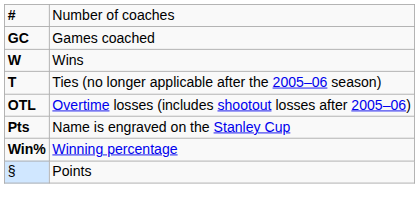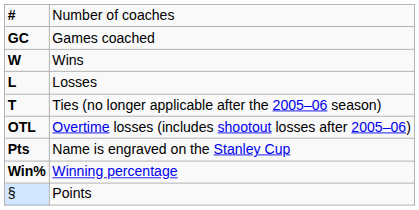 <table class="wikitable">
 <tr>
 <td><strong>#</strong></td>
 <td>Number of coaches</td>
 </tr>
 <tr>
 <td><strong>GC</strong></td>
 <td>Games coached</td>
 </tr>
 <tr>
 <td><strong>W</strong></td>
 <td>Wins</td>
+</tr>
+<tr>
+<td><strong>L</strong></td>
+<td>Losses</td>
 </tr>
 <tr>
 <td><strong>T</strong></td>
 <td>Ties (no longer applicable after the <a href='#'>2005–06</a> season)</td>
 </tr>
 <tr>
 <td><strong>OTL</strong></td>
 <td><a href='#'>Overtime</a> losses (includes <a href='#'>shootout</a> losses after <a href='#'>2005–06</a>)</td>
 </tr>
 <tr>
 <td><strong>Pts</strong></td>
 <td>Name is engraved on the <a href='#'>Stanley Cup</a></td>
 </tr>
 <tr>
 <td><strong>Win%</strong></td>
 <td><a href='#'>Winning percentage</a></td>
 </tr>
 <tr>
 <td style="background:#D0E7FF;">§</td>
 <td>Points</td>
 </tr>
 </table>
